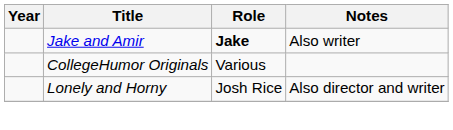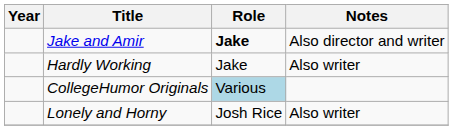 <table class="wikitable plainrowheaders sortable">
 <tr>
 <th scope="col">Year</th>
 <th scope="col">Title</th>
 <th scope="col" class="unsortable">Role</th>
 <th scope="col" class="unsortable">Notes</th>
 </tr>
 <tr>
 <td></td>
 <td scope="row"><em><a href='#'>Jake and Amir</a></em></td>
 <td><strong>Jake</strong></td>
+<td>Also director and writer</td>
+</tr>
+<tr>
+<td></td>
+<td scope="row"><em>Hardly Working</em></td>
+<td>Jake</td>
 <td>Also writer</td>
 </tr>
 <tr>
 <td></td>
 <td scope="row"><em>CollegeHumor Originals</em></td>
-<td>Various</td>
+<td style="background: lightblue;">Various</td>
 <td></td>
 </tr>
 <tr>
 <td></td>
 <td scope="row"><em>Lonely and Horny</em></td>
 <td>Josh Rice</td>
-<td>Also director and writer</td>
+<td>Also writer</td>
 </tr>
 <tr>
 </tr>
 </table>
